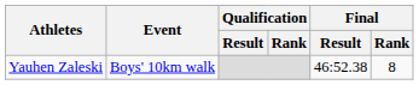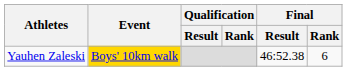 <table class="wikitable" border="1" style="font-size:90%">
 <tr>
 <th rowspan=2>Athletes</th>
 <th rowspan=2>Event</th>
 <th colspan=2>Qualification</th>
 <th colspan=2>Final</th>
 </tr>
 <tr>
 <th>Result</th>
 <th>Rank</th>
 <th>Result</th>
 <th>Rank</th>
 </tr>
 <tr>
 <td><a href='#'>Yauhen Zaleski</a></td>
-<td><a href='#'>Boys' 10km walk</a></td>
+<td style="background: gold;"><a href='#'>Boys' 10km walk</a></td>
 <td colspan=2 bgcolor=#DCDCDC></td>
 <td align=center>46:52.38</td>
-<td align=center>8</td>
+<td align=center>6</td>
 </tr>
 </table>
